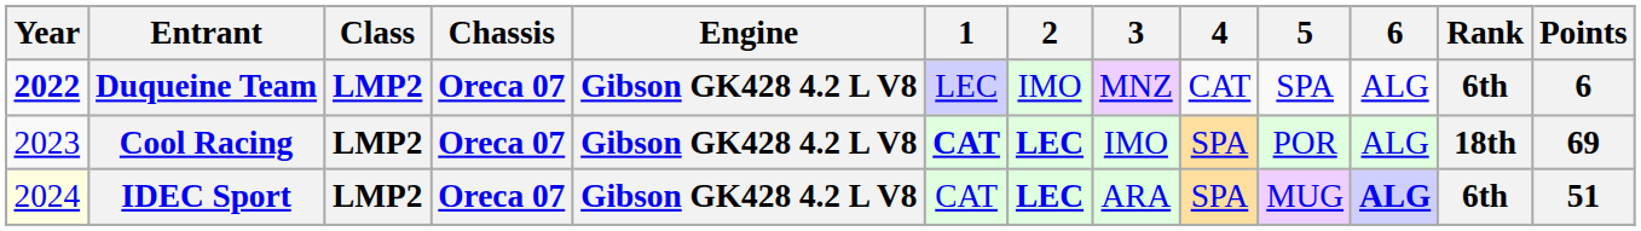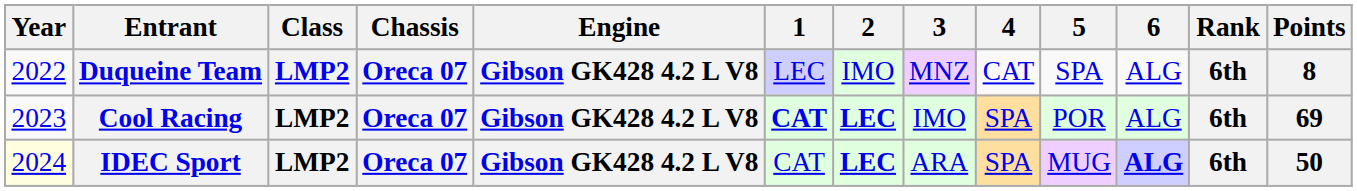 <table class="wikitable" style="text-align:center; font-size:85%">
 <tr>
 <th>Year</th>
 <th>Entrant</th>
 <th>Class</th>
 <th>Chassis</th>
 <th>Engine</th>
 <th>1</th>
 <th>2</th>
 <th>3</th>
 <th>4</th>
 <th>5</th>
 <th>6</th>
 <th>Rank</th>
 <th>Points</th>
 </tr>
 <tr>
-<td><strong><a href='#'>2022</a></strong></td>
+<td><a href='#'>2022</a></td>
 <th nowrap><a href='#'>Duqueine Team</a></th>
 <th><a href='#'>LMP2</a></th>
 <th nowrap><a href='#'>Oreca 07</a></th>
 <th nowrap><a href='#'>Gibson</a> GK428 4.2 L V8</th>
 <td style="background:#CFCFFF;"><a href='#'>LEC</a><br></td>
 <td style="background:#DFFFDF;"><a href='#'>IMO</a><br></td>
 <td style="background:#EFCFFF;"><a href='#'>MNZ</a><br></td>
 <td style="background:#;"><a href='#'>CAT</a></td>
 <td style="background:#;"><a href='#'>SPA</a></td>
 <td style="background:#;"><a href='#'>ALG</a></td>
 <th>6th</th>
-<th>6</th>
+<th>8</th>
 </tr>
 <tr>
 <td><a href='#'>2023</a></td>
 <th nowrap><a href='#'>Cool Racing</a></th>
 <th>LMP2</th>
 <th nowrap><a href='#'>Oreca 07</a></th>
 <th nowrap><a href='#'>Gibson</a> GK428 4.2 L V8</th>
 <td style="background:#DFFFDF;"><strong><a href='#'>CAT</a></strong><br></td>
 <td style="background:#DFFFDF;"><strong><a href='#'>LEC</a></strong><br></td>
 <td style="background:#DFFFDF;"><a href='#'>IMO</a><br></td>
 <td style="background:#FFDF9F;"><a href='#'>SPA</a><br></td>
 <td style="background:#DFFFDF;"><a href='#'>POR</a><br></td>
 <td style="background:#DFFFDF;"><a href='#'>ALG</a><br></td>
-<th>18th</th>
+<th>6th</th>
 <th>69</th>
 </tr>
 <tr>
 <td style="background: lightyellow;"><a href='#'>2024</a></td>
 <th nowrap><a href='#'>IDEC Sport</a></th>
 <th>LMP2</th>
 <th nowrap><a href='#'>Oreca 07</a></th>
 <th nowrap><a href='#'>Gibson</a> GK428 4.2 L V8</th>
 <td style="background:#DFFFDF;"><a href='#'>CAT</a><br></td>
 <td style="background:#DFFFDF;"><strong><a href='#'>LEC</a></strong><br></td>
 <td style="background:#DFFFDF;"><a href='#'>ARA</a><br></td>
 <td style="background:#FFDF9F;"><a href='#'>SPA</a><br></td>
 <td style="background:#EFCFFF;"><a href='#'>MUG</a><br></td>
 <td style="background:#CFCFFF;"><strong><a href='#'>ALG</a><br></strong></td>
 <th style="background:#;">6th</th>
-<th style="background:#;">51</th>
+<th style="background:#;">50</th>
 </tr>
 </table>
